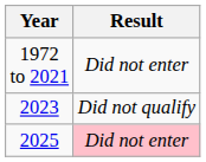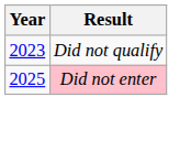 <table class="wikitable" style="text-align: center; font-size:90%">
 <tr>
 <th>Year</th>
 <th>Result</th>
-</tr>
-<tr>
-<td> 1972<br>to  <a href='#'>2021</a></td>
-<td><em>Did not enter</em></td>
 </tr>
 <tr>
 <td> <a href='#'>2023</a></td>
 <td><em>Did not qualify</em></td>
 </tr>
 <tr>
 <td> <a href='#'>2025</a></td>
 <td style="background: pink;"><em>Did not enter</em></td>
 </tr>
 </table>
